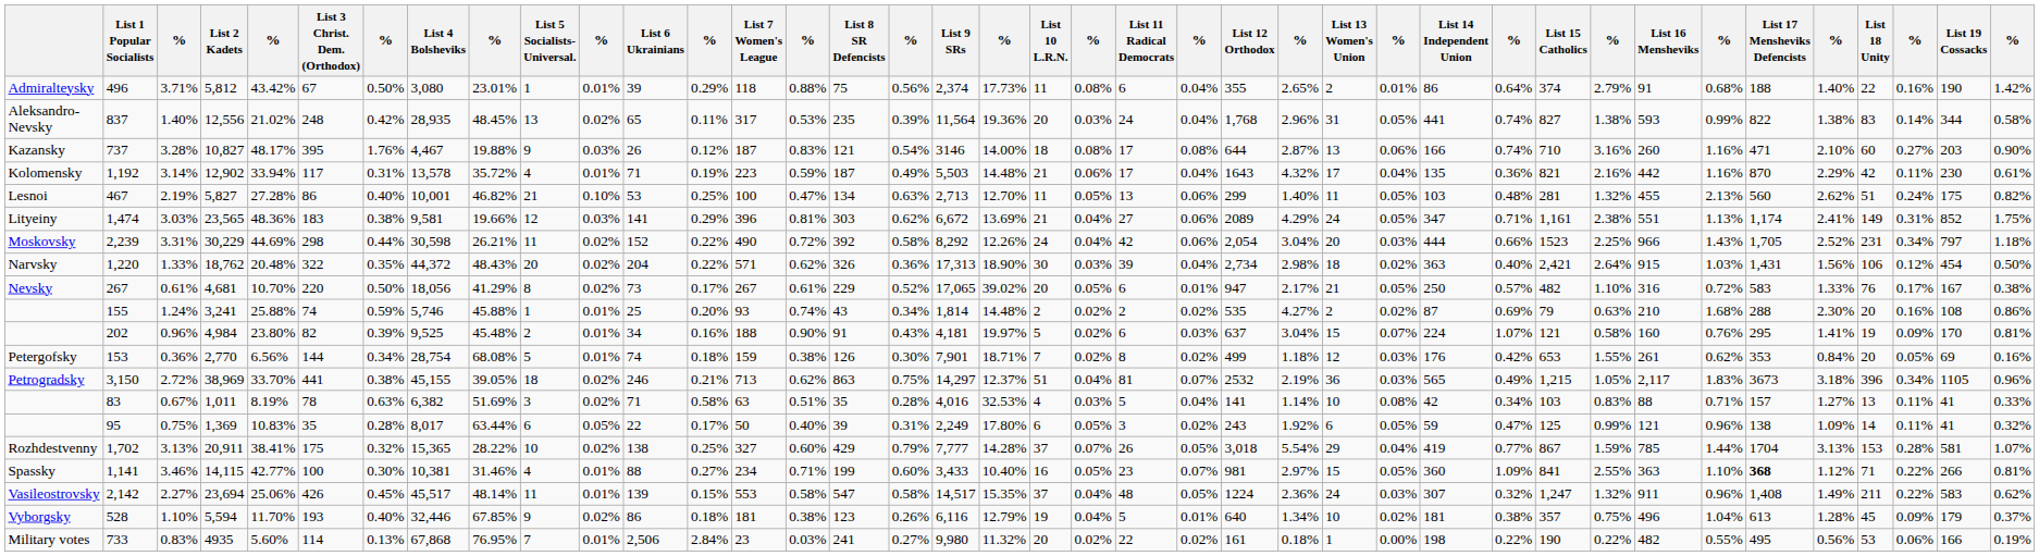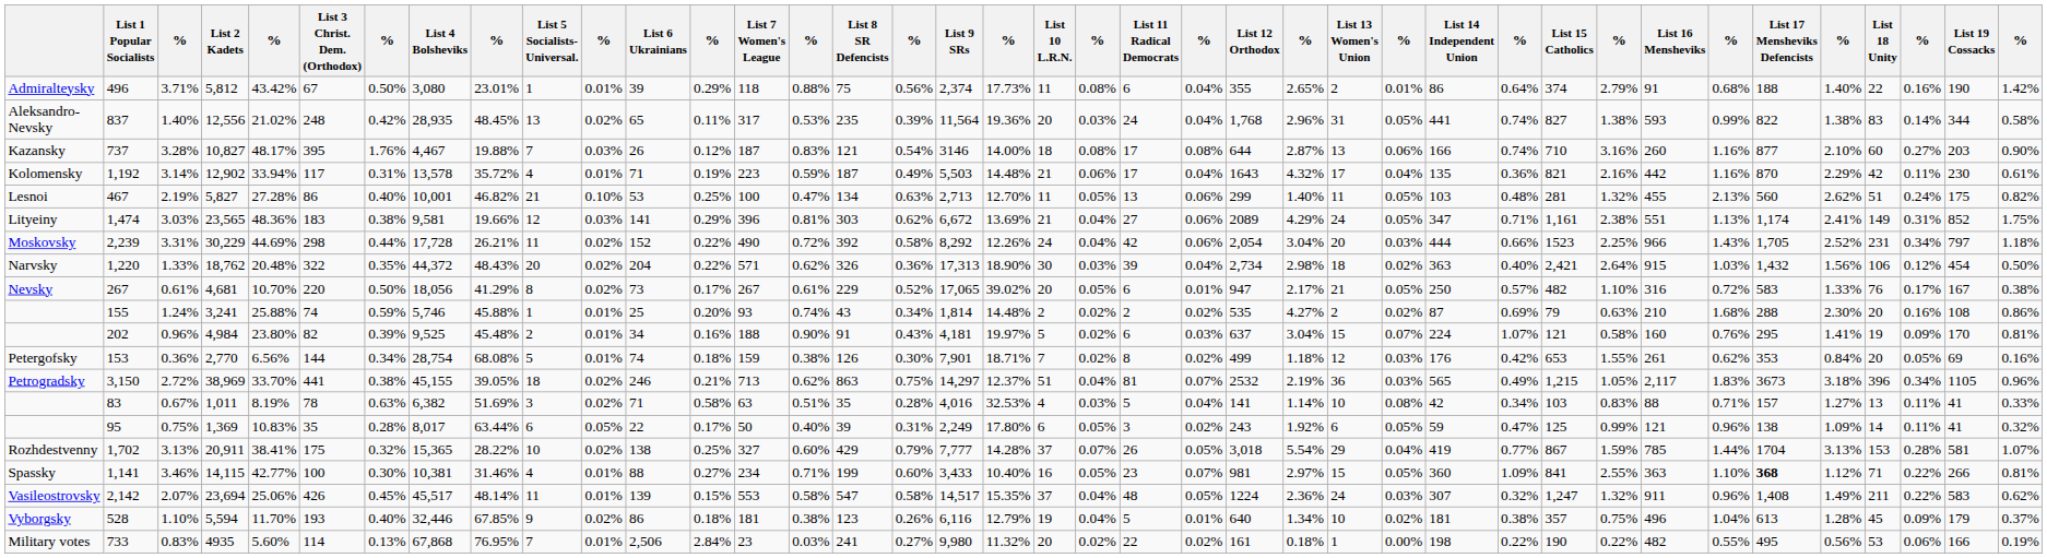 <table class="wikitable sortable">
 <tr>
 <th></th>
 <th><small>List 1<br>Popular<br>Socialists</small></th>
 <th>%</th>
 <th><small>List 2<br>Kadets</small></th>
 <th>%</th>
 <th><small>List 3<br>Christ. Dem.<br>(Orthodox)</small></th>
 <th>%</th>
 <th><small>List 4<br>Bolsheviks</small></th>
 <th>%</th>
 <th><small>List 5<br>Socialists-<br>Universal.</small></th>
 <th>%</th>
 <th><small>List 6<br>Ukrainians</small></th>
 <th>%</th>
 <th><small>List 7<br>Women's<br>League</small></th>
 <th>%</th>
 <th><small>List 8<br>SR<br>Defencists</small></th>
 <th>%</th>
 <th><small>List 9<br>SRs</small></th>
 <th>%</th>
 <th><small>List 10<br>L.R.N.</small></th>
 <th>%</th>
 <th><small>List 11<br>Radical<br>Democrats</small></th>
 <th>%</th>
 <th><small>List 12<br>Orthodox</small></th>
 <th>%</th>
 <th><small>List 13<br>Women's<br>Union</small></th>
 <th>%</th>
 <th><small>List 14<br>Independent<br>Union</small></th>
 <th>%</th>
 <th><small>List 15<br>Catholics</small></th>
 <th>%</th>
 <th><small>List 16<br>Mensheviks</small></th>
 <th>%</th>
 <th><small>List 17<br>Mensheviks<br>Defencists</small></th>
 <th>%</th>
 <th><small>List 18<br>Unity</small></th>
 <th>%</th>
 <th><small>List 19<br>Cossacks</small></th>
 <th>%</th>
 </tr>
 <tr>
 <td><a href='#'>Admiralteysky</a></td>
 <td>496</td>
 <td>3.71%</td>
 <td>5,812</td>
 <td>43.42%</td>
 <td>67</td>
 <td>0.50%</td>
 <td>3,080</td>
 <td>23.01%</td>
 <td>1</td>
 <td>0.01%</td>
 <td>39</td>
 <td>0.29%</td>
 <td>118</td>
 <td>0.88%</td>
 <td>75</td>
 <td>0.56%</td>
 <td>2,374</td>
 <td>17.73%</td>
 <td>11</td>
 <td>0.08%</td>
 <td>6</td>
 <td>0.04%</td>
 <td>355</td>
 <td>2.65%</td>
 <td>2</td>
 <td>0.01%</td>
 <td>86</td>
 <td>0.64%</td>
 <td>374</td>
 <td>2.79%</td>
 <td>91</td>
 <td>0.68%</td>
 <td>188</td>
 <td>1.40%</td>
 <td>22</td>
 <td>0.16%</td>
 <td>190</td>
 <td>1.42%</td>
 </tr>
 <tr>
 <td>Aleksandro-Nevsky</td>
 <td>837</td>
 <td>1.40%</td>
 <td>12,556</td>
 <td>21.02%</td>
 <td>248</td>
 <td>0.42%</td>
 <td>28,935</td>
 <td>48.45%</td>
 <td>13</td>
 <td>0.02%</td>
 <td>65</td>
 <td>0.11%</td>
 <td>317</td>
 <td>0.53%</td>
 <td>235</td>
 <td>0.39%</td>
 <td>11,564</td>
 <td>19.36%</td>
 <td>20</td>
 <td>0.03%</td>
 <td>24</td>
 <td>0.04%</td>
 <td>1,768</td>
 <td>2.96%</td>
 <td>31</td>
 <td>0.05%</td>
 <td>441</td>
 <td>0.74%</td>
 <td>827</td>
 <td>1.38%</td>
 <td>593</td>
 <td>0.99%</td>
 <td>822</td>
 <td>1.38%</td>
 <td>83</td>
 <td>0.14%</td>
 <td>344</td>
 <td>0.58%</td>
 </tr>
 <tr>
 <td>Kazansky</td>
 <td>737</td>
 <td>3.28%</td>
 <td>10,827</td>
 <td>48.17%</td>
 <td>395</td>
 <td>1.76%</td>
 <td>4,467</td>
 <td>19.88%</td>
-<td>9</td>
+<td>7</td>
 <td>0.03%</td>
 <td>26</td>
 <td>0.12%</td>
 <td>187</td>
 <td>0.83%</td>
 <td>121</td>
 <td>0.54%</td>
 <td>3146</td>
 <td>14.00%</td>
 <td>18</td>
 <td>0.08%</td>
 <td>17</td>
 <td>0.08%</td>
 <td>644</td>
 <td>2.87%</td>
 <td>13</td>
 <td>0.06%</td>
 <td>166</td>
 <td>0.74%</td>
 <td>710</td>
 <td>3.16%</td>
 <td>260</td>
 <td>1.16%</td>
-<td>471</td>
+<td>877</td>
 <td>2.10%</td>
 <td>60</td>
 <td>0.27%</td>
 <td>203</td>
 <td>0.90%</td>
 </tr>
 <tr>
 <td>Kolomensky</td>
 <td>1,192</td>
 <td>3.14%</td>
 <td>12,902</td>
 <td>33.94%</td>
 <td>117</td>
 <td>0.31%</td>
 <td>13,578</td>
 <td>35.72%</td>
 <td>4</td>
 <td>0.01%</td>
 <td>71</td>
 <td>0.19%</td>
 <td>223</td>
 <td>0.59%</td>
 <td>187</td>
 <td>0.49%</td>
 <td>5,503</td>
 <td>14.48%</td>
 <td>21</td>
 <td>0.06%</td>
 <td>17</td>
 <td>0.04%</td>
 <td>1643</td>
 <td>4.32%</td>
 <td>17</td>
 <td>0.04%</td>
 <td>135</td>
 <td>0.36%</td>
 <td>821</td>
 <td>2.16%</td>
 <td>442</td>
 <td>1.16%</td>
 <td>870</td>
 <td>2.29%</td>
 <td>42</td>
 <td>0.11%</td>
 <td>230</td>
 <td>0.61%</td>
 </tr>
 <tr>
 <td>Lesnoi</td>
 <td>467</td>
 <td>2.19%</td>
 <td>5,827</td>
 <td>27.28%</td>
 <td>86</td>
 <td>0.40%</td>
 <td>10,001</td>
 <td>46.82%</td>
 <td>21</td>
 <td>0.10%</td>
 <td>53</td>
 <td>0.25%</td>
 <td>100</td>
 <td>0.47%</td>
 <td>134</td>
 <td>0.63%</td>
 <td>2,713</td>
 <td>12.70%</td>
 <td>11</td>
 <td>0.05%</td>
 <td>13</td>
 <td>0.06%</td>
 <td>299</td>
 <td>1.40%</td>
 <td>11</td>
 <td>0.05%</td>
 <td>103</td>
 <td>0.48%</td>
 <td>281</td>
 <td>1.32%</td>
 <td>455</td>
 <td>2.13%</td>
 <td>560</td>
 <td>2.62%</td>
 <td>51</td>
 <td>0.24%</td>
 <td>175</td>
 <td>0.82%</td>
 </tr>
 <tr>
 <td>Lityeiny</td>
 <td>1,474</td>
 <td>3.03%</td>
 <td>23,565</td>
 <td>48.36%</td>
 <td>183</td>
 <td>0.38%</td>
 <td>9,581</td>
 <td>19.66%</td>
 <td>12</td>
 <td>0.03%</td>
 <td>141</td>
 <td>0.29%</td>
 <td>396</td>
 <td>0.81%</td>
 <td>303</td>
 <td>0.62%</td>
 <td>6,672</td>
 <td>13.69%</td>
 <td>21</td>
 <td>0.04%</td>
 <td>27</td>
 <td>0.06%</td>
 <td>2089</td>
 <td>4.29%</td>
 <td>24</td>
 <td>0.05%</td>
 <td>347</td>
 <td>0.71%</td>
 <td>1,161</td>
 <td>2.38%</td>
 <td>551</td>
 <td>1.13%</td>
 <td>1,174</td>
 <td>2.41%</td>
 <td>149</td>
 <td>0.31%</td>
 <td>852</td>
 <td>1.75%</td>
 </tr>
 <tr>
 <td><a href='#'>Moskovsky</a></td>
 <td>2,239</td>
 <td>3.31%</td>
 <td>30,229</td>
 <td>44.69%</td>
 <td>298</td>
 <td>0.44%</td>
-<td>30,598</td>
+<td>17,728</td>
 <td>26.21%</td>
 <td>11</td>
 <td>0.02%</td>
 <td>152</td>
 <td>0.22%</td>
 <td>490</td>
 <td>0.72%</td>
 <td>392</td>
 <td>0.58%</td>
 <td>8,292</td>
 <td>12.26%</td>
 <td>24</td>
 <td>0.04%</td>
 <td>42</td>
 <td>0.06%</td>
 <td>2,054</td>
 <td>3.04%</td>
 <td>20</td>
 <td>0.03%</td>
 <td>444</td>
 <td>0.66%</td>
 <td>1523</td>
 <td>2.25%</td>
 <td>966</td>
 <td>1.43%</td>
 <td>1,705</td>
 <td>2.52%</td>
 <td>231</td>
 <td>0.34%</td>
 <td>797</td>
 <td>1.18%</td>
 </tr>
 <tr>
 <td>Narvsky</td>
 <td>1,220</td>
 <td>1.33%</td>
 <td>18,762</td>
 <td>20.48%</td>
 <td>322</td>
 <td>0.35%</td>
 <td>44,372</td>
 <td>48.43%</td>
 <td>20</td>
 <td>0.02%</td>
 <td>204</td>
 <td>0.22%</td>
 <td>571</td>
 <td>0.62%</td>
 <td>326</td>
 <td>0.36%</td>
 <td>17,313</td>
 <td>18.90%</td>
 <td>30</td>
 <td>0.03%</td>
 <td>39</td>
 <td>0.04%</td>
 <td>2,734</td>
 <td>2.98%</td>
 <td>18</td>
 <td>0.02%</td>
 <td>363</td>
 <td>0.40%</td>
 <td>2,421</td>
 <td>2.64%</td>
 <td>915</td>
 <td>1.03%</td>
-<td>1,431</td>
+<td>1,432</td>
 <td>1.56%</td>
 <td>106</td>
 <td>0.12%</td>
 <td>454</td>
 <td>0.50%</td>
 </tr>
 <tr>
 <td><a href='#'>Nevsky</a></td>
 <td>267</td>
 <td>0.61%</td>
 <td>4,681</td>
 <td>10.70%</td>
 <td>220</td>
 <td>0.50%</td>
 <td>18,056</td>
 <td>41.29%</td>
 <td>8</td>
 <td>0.02%</td>
 <td>73</td>
 <td>0.17%</td>
 <td>267</td>
 <td>0.61%</td>
 <td>229</td>
 <td>0.52%</td>
 <td>17,065</td>
 <td>39.02%</td>
 <td>20</td>
 <td>0.05%</td>
 <td>6</td>
 <td>0.01%</td>
 <td>947</td>
 <td>2.17%</td>
 <td>21</td>
 <td>0.05%</td>
 <td>250</td>
 <td>0.57%</td>
 <td>482</td>
 <td>1.10%</td>
 <td>316</td>
 <td>0.72%</td>
 <td>583</td>
 <td>1.33%</td>
 <td>76</td>
 <td>0.17%</td>
 <td>167</td>
 <td>0.38%</td>
 </tr>
 <tr>
 <td></td>
 <td>155</td>
 <td>1.24%</td>
 <td>3,241</td>
 <td>25.88%</td>
 <td>74</td>
 <td>0.59%</td>
 <td>5,746</td>
 <td>45.88%</td>
 <td>1</td>
 <td>0.01%</td>
 <td>25</td>
 <td>0.20%</td>
 <td>93</td>
 <td>0.74%</td>
 <td>43</td>
 <td>0.34%</td>
 <td>1,814</td>
 <td>14.48%</td>
 <td>2</td>
 <td>0.02%</td>
 <td>2</td>
 <td>0.02%</td>
 <td>535</td>
 <td>4.27%</td>
 <td>2</td>
 <td>0.02%</td>
 <td>87</td>
 <td>0.69%</td>
 <td>79</td>
 <td>0.63%</td>
 <td>210</td>
 <td>1.68%</td>
 <td>288</td>
 <td>2.30%</td>
 <td>20</td>
 <td>0.16%</td>
 <td>108</td>
 <td>0.86%</td>
 </tr>
 <tr>
 <td></td>
 <td>202</td>
 <td>0.96%</td>
 <td>4,984</td>
 <td>23.80%</td>
 <td>82</td>
 <td>0.39%</td>
 <td>9,525</td>
 <td>45.48%</td>
 <td>2</td>
 <td>0.01%</td>
 <td>34</td>
 <td>0.16%</td>
 <td>188</td>
 <td>0.90%</td>
 <td>91</td>
 <td>0.43%</td>
 <td>4,181</td>
 <td>19.97%</td>
 <td>5</td>
 <td>0.02%</td>
 <td>6</td>
 <td>0.03%</td>
 <td>637</td>
 <td>3.04%</td>
 <td>15</td>
 <td>0.07%</td>
 <td>224</td>
 <td>1.07%</td>
 <td>121</td>
 <td>0.58%</td>
 <td>160</td>
 <td>0.76%</td>
 <td>295</td>
 <td>1.41%</td>
 <td>19</td>
 <td>0.09%</td>
 <td>170</td>
 <td>0.81%</td>
 </tr>
 <tr>
 <td>Petergofsky</td>
 <td>153</td>
 <td>0.36%</td>
 <td>2,770</td>
 <td>6.56%</td>
 <td>144</td>
 <td>0.34%</td>
 <td>28,754</td>
 <td>68.08%</td>
 <td>5</td>
 <td>0.01%</td>
 <td>74</td>
 <td>0.18%</td>
 <td>159</td>
 <td>0.38%</td>
 <td>126</td>
 <td>0.30%</td>
 <td>7,901</td>
 <td>18.71%</td>
 <td>7</td>
 <td>0.02%</td>
 <td>8</td>
 <td>0.02%</td>
 <td>499</td>
 <td>1.18%</td>
 <td>12</td>
 <td>0.03%</td>
 <td>176</td>
 <td>0.42%</td>
 <td>653</td>
 <td>1.55%</td>
 <td>261</td>
 <td>0.62%</td>
 <td>353</td>
 <td>0.84%</td>
 <td>20</td>
 <td>0.05%</td>
 <td>69</td>
 <td>0.16%</td>
 </tr>
 <tr>
 <td><a href='#'>Petrogradsky</a></td>
 <td>3,150</td>
 <td>2.72%</td>
 <td>38,969</td>
 <td>33.70%</td>
 <td>441</td>
 <td>0.38%</td>
 <td>45,155</td>
 <td>39.05%</td>
 <td>18</td>
 <td>0.02%</td>
 <td>246</td>
 <td>0.21%</td>
 <td>713</td>
 <td>0.62%</td>
 <td>863</td>
 <td>0.75%</td>
 <td>14,297</td>
 <td>12.37%</td>
 <td>51</td>
 <td>0.04%</td>
 <td>81</td>
 <td>0.07%</td>
 <td>2532</td>
 <td>2.19%</td>
 <td>36</td>
 <td>0.03%</td>
 <td>565</td>
 <td>0.49%</td>
 <td>1,215</td>
 <td>1.05%</td>
 <td>2,117</td>
 <td>1.83%</td>
 <td>3673</td>
 <td>3.18%</td>
 <td>396</td>
 <td>0.34%</td>
 <td>1105</td>
 <td>0.96%</td>
 </tr>
 <tr>
 <td></td>
 <td>83</td>
 <td>0.67%</td>
 <td>1,011</td>
 <td>8.19%</td>
 <td>78</td>
 <td>0.63%</td>
 <td>6,382</td>
 <td>51.69%</td>
 <td>3</td>
 <td>0.02%</td>
 <td>71</td>
 <td>0.58%</td>
 <td>63</td>
 <td>0.51%</td>
 <td>35</td>
 <td>0.28%</td>
 <td>4,016</td>
 <td>32.53%</td>
 <td>4</td>
 <td>0.03%</td>
 <td>5</td>
 <td>0.04%</td>
 <td>141</td>
 <td>1.14%</td>
 <td>10</td>
 <td>0.08%</td>
 <td>42</td>
 <td>0.34%</td>
 <td>103</td>
 <td>0.83%</td>
 <td>88</td>
 <td>0.71%</td>
 <td>157</td>
 <td>1.27%</td>
 <td>13</td>
 <td>0.11%</td>
 <td>41</td>
 <td>0.33%</td>
 </tr>
 <tr>
 <td></td>
 <td>95</td>
 <td>0.75%</td>
 <td>1,369</td>
 <td>10.83%</td>
 <td>35</td>
 <td>0.28%</td>
 <td>8,017</td>
 <td>63.44%</td>
 <td>6</td>
 <td>0.05%</td>
 <td>22</td>
 <td>0.17%</td>
 <td>50</td>
 <td>0.40%</td>
 <td>39</td>
 <td>0.31%</td>
 <td>2,249</td>
 <td>17.80%</td>
 <td>6</td>
 <td>0.05%</td>
 <td>3</td>
 <td>0.02%</td>
 <td>243</td>
 <td>1.92%</td>
 <td>6</td>
 <td>0.05%</td>
 <td>59</td>
 <td>0.47%</td>
 <td>125</td>
 <td>0.99%</td>
 <td>121</td>
 <td>0.96%</td>
 <td>138</td>
 <td>1.09%</td>
 <td>14</td>
 <td>0.11%</td>
 <td>41</td>
 <td>0.32%</td>
 </tr>
 <tr>
 <td>Rozhdestvenny</td>
 <td>1,702</td>
 <td>3.13%</td>
 <td>20,911</td>
 <td>38.41%</td>
 <td>175</td>
 <td>0.32%</td>
 <td>15,365</td>
 <td>28.22%</td>
 <td>10</td>
 <td>0.02%</td>
 <td>138</td>
 <td>0.25%</td>
 <td>327</td>
 <td>0.60%</td>
 <td>429</td>
 <td>0.79%</td>
 <td>7,777</td>
 <td>14.28%</td>
 <td>37</td>
 <td>0.07%</td>
 <td>26</td>
 <td>0.05%</td>
 <td>3,018</td>
 <td>5.54%</td>
 <td>29</td>
 <td>0.04%</td>
 <td>419</td>
 <td>0.77%</td>
 <td>867</td>
 <td>1.59%</td>
 <td>785</td>
 <td>1.44%</td>
 <td>1704</td>
 <td>3.13%</td>
 <td>153</td>
 <td>0.28%</td>
 <td>581</td>
 <td>1.07%</td>
 </tr>
 <tr>
 <td>Spassky</td>
 <td>1,141</td>
 <td>3.46%</td>
 <td>14,115</td>
 <td>42.77%</td>
 <td>100</td>
 <td>0.30%</td>
 <td>10,381</td>
 <td>31.46%</td>
 <td>4</td>
 <td>0.01%</td>
 <td>88</td>
 <td>0.27%</td>
 <td>234</td>
 <td>0.71%</td>
 <td>199</td>
 <td>0.60%</td>
 <td>3,433</td>
 <td>10.40%</td>
 <td>16</td>
 <td>0.05%</td>
 <td>23</td>
 <td>0.07%</td>
 <td>981</td>
 <td>2.97%</td>
 <td>15</td>
 <td>0.05%</td>
 <td>360</td>
 <td>1.09%</td>
 <td>841</td>
 <td>2.55%</td>
 <td>363</td>
 <td>1.10%</td>
 <td><strong>368</strong></td>
 <td>1.12%</td>
 <td>71</td>
 <td>0.22%</td>
 <td>266</td>
 <td>0.81%</td>
 </tr>
 <tr>
 <td><a href='#'>Vasileostrovsky</a></td>
 <td>2,142</td>
-<td>2.27%</td>
+<td>2.07%</td>
 <td>23,694</td>
 <td>25.06%</td>
 <td>426</td>
 <td>0.45%</td>
 <td>45,517</td>
 <td>48.14%</td>
 <td>11</td>
 <td>0.01%</td>
 <td>139</td>
 <td>0.15%</td>
 <td>553</td>
 <td>0.58%</td>
 <td>547</td>
 <td>0.58%</td>
 <td>14,517</td>
 <td>15.35%</td>
 <td>37</td>
 <td>0.04%</td>
 <td>48</td>
 <td>0.05%</td>
 <td>1224</td>
 <td>2.36%</td>
 <td>24</td>
 <td>0.03%</td>
 <td>307</td>
 <td>0.32%</td>
 <td>1,247</td>
 <td>1.32%</td>
 <td>911</td>
 <td>0.96%</td>
 <td>1,408</td>
 <td>1.49%</td>
 <td>211</td>
 <td>0.22%</td>
 <td>583</td>
 <td>0.62%</td>
 </tr>
 <tr>
 <td><a href='#'>Vyborgsky</a></td>
 <td>528</td>
 <td>1.10%</td>
 <td>5,594</td>
 <td>11.70%</td>
 <td>193</td>
 <td>0.40%</td>
 <td>32,446</td>
 <td>67.85%</td>
 <td>9</td>
 <td>0.02%</td>
 <td>86</td>
 <td>0.18%</td>
 <td>181</td>
 <td>0.38%</td>
 <td>123</td>
 <td>0.26%</td>
 <td>6,116</td>
 <td>12.79%</td>
 <td>19</td>
 <td>0.04%</td>
 <td>5</td>
 <td>0.01%</td>
 <td>640</td>
 <td>1.34%</td>
 <td>10</td>
 <td>0.02%</td>
 <td>181</td>
 <td>0.38%</td>
 <td>357</td>
 <td>0.75%</td>
 <td>496</td>
 <td>1.04%</td>
 <td>613</td>
 <td>1.28%</td>
 <td>45</td>
 <td>0.09%</td>
 <td>179</td>
 <td>0.37%</td>
 </tr>
 <tr>
 <td>Military votes</td>
 <td>733</td>
 <td>0.83%</td>
 <td>4935</td>
 <td>5.60%</td>
 <td>114</td>
 <td>0.13%</td>
 <td>67,868</td>
 <td>76.95%</td>
 <td>7</td>
 <td>0.01%</td>
 <td>2,506</td>
 <td>2.84%</td>
 <td>23</td>
 <td>0.03%</td>
 <td>241</td>
 <td>0.27%</td>
 <td>9,980</td>
 <td>11.32%</td>
 <td>20</td>
 <td>0.02%</td>
 <td>22</td>
 <td>0.02%</td>
 <td>161</td>
 <td>0.18%</td>
 <td>1</td>
 <td>0.00%</td>
 <td>198</td>
 <td>0.22%</td>
 <td>190</td>
 <td>0.22%</td>
 <td>482</td>
 <td>0.55%</td>
 <td>495</td>
 <td>0.56%</td>
 <td>53</td>
 <td>0.06%</td>
 <td>166</td>
 <td>0.19%</td>
 </tr>
 </table>
